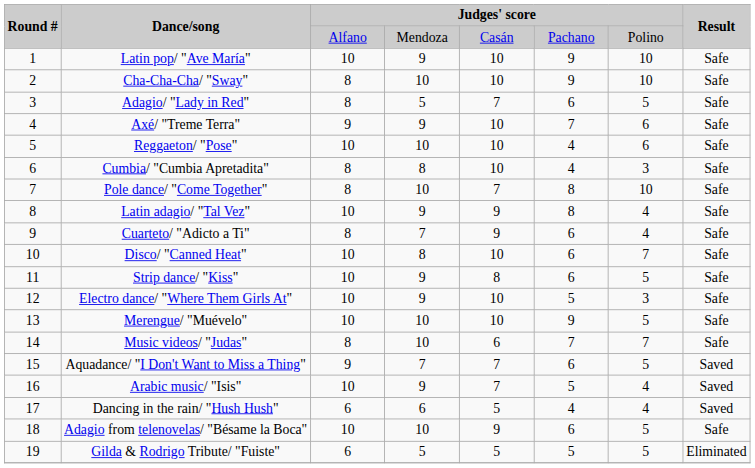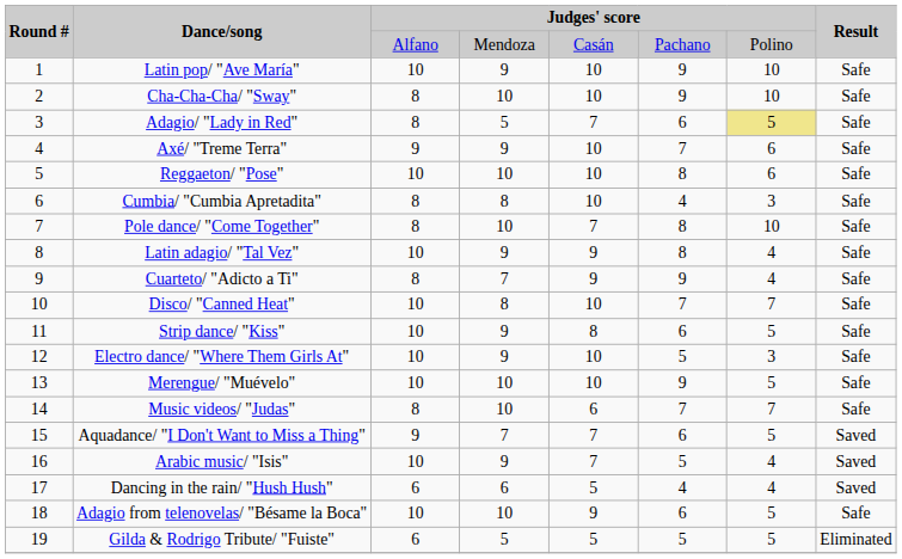 <table class="wikitable">
 <tr style="text-align:Center; background:#ccc;">
 <td rowspan="2"><strong>Round #</strong></td>
 <td rowspan="2"><strong>Dance/song</strong></td>
 <td colspan="5"><strong>Judges' score</strong></td>
 <td rowspan="2"><strong>Result</strong></td>
 </tr>
 <tr style="text-align:center; background:#ccc;">
 <td style="width:10%; "><a href='#'>Alfano</a></td>
 <td style="width:10%; ">Mendoza</td>
 <td style="width:10%; "><a href='#'>Casán</a></td>
 <td style="width:10%; "><a href='#'>Pachano</a></td>
 <td style="width:10%; ">Polino</td>
 </tr>
 <tr>
 <td style="text-align:center;">1</td>
 <td style="text-align:center;"><a href='#'>Latin pop</a>/ "<a href='#'>Ave María</a>"</td>
 <td style="text-align:center;">10</td>
 <td style="text-align:center;">9</td>
 <td style="text-align:center;">10</td>
 <td style="text-align:center;">9</td>
 <td style="text-align:center;">10</td>
 <td style="text-align:center;">Safe</td>
 </tr>
 <tr>
 <td style="text-align:center;">2</td>
 <td style="text-align:center;"><a href='#'>Cha-Cha-Cha</a>/ "<a href='#'>Sway</a>"</td>
 <td style="text-align:center;">8</td>
 <td style="text-align:center;">10</td>
 <td style="text-align:center;">10</td>
 <td style="text-align:center;">9</td>
 <td style="text-align:center;">10</td>
 <td style="text-align:center;">Safe</td>
 </tr>
 <tr>
 <td style="text-align:center;">3</td>
 <td style="text-align:center;"><a href='#'>Adagio</a>/ "<a href='#'>Lady in Red</a>"</td>
 <td style="text-align:center;">8</td>
 <td style="text-align:center;">5</td>
 <td style="text-align:center;">7</td>
 <td style="text-align:center;">6</td>
-<td style="text-align:center;">5</td>
+<td style="background: khaki; text-align:center;">5</td>
 <td style="text-align:center;">Safe</td>
 </tr>
 <tr>
 <td style="text-align:center;">4</td>
 <td style="text-align:center;"><a href='#'>Axé</a>/ "Treme Terra"</td>
 <td style="text-align:center;">9</td>
 <td style="text-align:center;">9</td>
 <td style="text-align:center;">10</td>
 <td style="text-align:center;">7</td>
 <td style="text-align:center;">6</td>
 <td style="text-align:center;">Safe</td>
 </tr>
 <tr>
 <td style="text-align:center;">5</td>
 <td style="text-align:center;"><a href='#'>Reggaeton</a>/ "<a href='#'>Pose</a>"</td>
 <td style="text-align:center;">10</td>
 <td style="text-align:center;">10</td>
 <td style="text-align:center;">10</td>
-<td style="text-align:center;">4</td>
+<td style="text-align:center;">8</td>
 <td style="text-align:center;">6</td>
 <td style="text-align:center;">Safe</td>
 </tr>
 <tr>
 <td style="text-align:center;">6</td>
 <td style="text-align:center;"><a href='#'>Cumbia</a>/ "Cumbia Apretadita"</td>
 <td style="text-align:center;">8</td>
 <td style="text-align:center;">8</td>
 <td style="text-align:center;">10</td>
 <td style="text-align:center;">4</td>
 <td style="text-align:center;">3</td>
 <td style="text-align:center;">Safe</td>
 </tr>
 <tr>
 <td style="text-align:center;">7</td>
 <td style="text-align:center;"><a href='#'>Pole dance</a>/ "<a href='#'>Come Together</a>"</td>
 <td style="text-align:center;">8</td>
 <td style="text-align:center;">10</td>
 <td style="text-align:center;">7</td>
 <td style="text-align:center;">8</td>
 <td style="text-align:center;">10</td>
 <td style="text-align:center;">Safe</td>
 </tr>
 <tr>
 <td style="text-align:center;">8</td>
 <td style="text-align:center;"><a href='#'>Latin adagio</a>/ "<a href='#'>Tal Vez</a>"</td>
 <td style="text-align:center;">10</td>
 <td style="text-align:center;">9</td>
 <td style="text-align:center;">9</td>
 <td style="text-align:center;">8</td>
 <td style="text-align:center;">4</td>
 <td style="text-align:center;">Safe</td>
 </tr>
 <tr>
 <td style="text-align:center;">9</td>
 <td style="text-align:center;"><a href='#'>Cuarteto</a>/ "Adicto a Ti"</td>
 <td style="text-align:center;">8</td>
 <td style="text-align:center;">7</td>
 <td style="text-align:center;">9</td>
-<td style="text-align:center;">6</td>
+<td style="text-align:center;">9</td>
 <td style="text-align:center;">4</td>
 <td style="text-align:center;">Safe</td>
 </tr>
 <tr>
 <td style="text-align:center;">10</td>
 <td style="text-align:center;"><a href='#'>Disco</a>/ "<a href='#'>Canned Heat</a>"</td>
 <td style="text-align:center;">10</td>
 <td style="text-align:center;">8</td>
 <td style="text-align:center;">10</td>
-<td style="text-align:center;">6</td>
+<td style="text-align:center;">7</td>
 <td style="text-align:center;">7</td>
 <td style="text-align:center;">Safe</td>
 </tr>
 <tr>
 <td style="text-align:center;">11</td>
 <td style="text-align:center;"><a href='#'>Strip dance</a>/ "<a href='#'>Kiss</a>"</td>
 <td style="text-align:center;">10</td>
 <td style="text-align:center;">9</td>
 <td style="text-align:center;">8</td>
 <td style="text-align:center;">6</td>
 <td style="text-align:center;">5</td>
 <td style="text-align:center;">Safe</td>
 </tr>
 <tr>
 <td style="text-align:center;">12</td>
 <td style="text-align:center;"><a href='#'>Electro dance</a>/ "<a href='#'>Where Them Girls At</a>"</td>
 <td style="text-align:center;">10</td>
 <td style="text-align:center;">9</td>
 <td style="text-align:center;">10</td>
 <td style="text-align:center;">5</td>
 <td style="text-align:center;">3</td>
 <td style="text-align:center;">Safe</td>
 </tr>
 <tr>
 <td style="text-align:center;">13</td>
 <td style="text-align:center;"><a href='#'>Merengue</a>/ "Muévelo"</td>
 <td style="text-align:center;">10</td>
 <td style="text-align:center;">10</td>
 <td style="text-align:center;">10</td>
 <td style="text-align:center;">9</td>
 <td style="text-align:center;">5</td>
 <td style="text-align:center;">Safe</td>
 </tr>
 <tr>
 <td style="text-align:center;">14</td>
 <td style="text-align:center;"><a href='#'>Music videos</a>/ "<a href='#'>Judas</a>"</td>
 <td style="text-align:center;">8</td>
 <td style="text-align:center;">10</td>
 <td style="text-align:center;">6</td>
 <td style="text-align:center;">7</td>
 <td style="text-align:center;">7</td>
 <td style="text-align:center;">Safe</td>
 </tr>
 <tr>
 <td style="text-align:center;">15</td>
 <td style="text-align:center;">Aquadance/ "<a href='#'>I Don't Want to Miss a Thing</a>"</td>
 <td style="text-align:center;">9</td>
 <td style="text-align:center;">7</td>
 <td style="text-align:center;">7</td>
 <td style="text-align:center;">6</td>
 <td style="text-align:center;">5</td>
 <td style="text-align:center;">Saved</td>
 </tr>
 <tr>
 <td style="text-align:center;">16</td>
 <td style="text-align:center;"><a href='#'>Arabic music</a>/ "Isis"</td>
 <td style="text-align:center;">10</td>
 <td style="text-align:center;">9</td>
 <td style="text-align:center;">7</td>
 <td style="text-align:center;">5</td>
 <td style="text-align:center;">4</td>
 <td style="text-align:center;">Saved</td>
 </tr>
 <tr>
 <td style="text-align:center;">17</td>
 <td style="text-align:center;">Dancing in the rain/ "<a href='#'>Hush Hush</a>"</td>
 <td style="text-align:center;">6</td>
 <td style="text-align:center;">6</td>
 <td style="text-align:center;">5</td>
 <td style="text-align:center;">4</td>
 <td style="text-align:center;">4</td>
 <td style="text-align:center;">Saved</td>
 </tr>
 <tr>
 <td style="text-align:center;">18</td>
 <td style="text-align:center;"><a href='#'>Adagio</a> from <a href='#'>telenovelas</a>/ "Bésame la Boca"</td>
 <td style="text-align:center;">10</td>
 <td style="text-align:center;">10</td>
 <td style="text-align:center;">9</td>
 <td style="text-align:center;">6</td>
 <td style="text-align:center;">5</td>
 <td style="text-align:center;">Safe</td>
 </tr>
 <tr>
 <td style="text-align:center;">19</td>
 <td style="text-align:center;"><a href='#'>Gilda</a> & <a href='#'>Rodrigo</a> Tribute/ "Fuiste"</td>
 <td style="text-align:center;">6</td>
 <td style="text-align:center;">5</td>
 <td style="text-align:center;">5</td>
 <td style="text-align:center;">5</td>
 <td style="text-align:center;">5</td>
 <td style="text-align:center;">Eliminated</td>
 </tr>
 <tr>
 </tr>
 </table>
